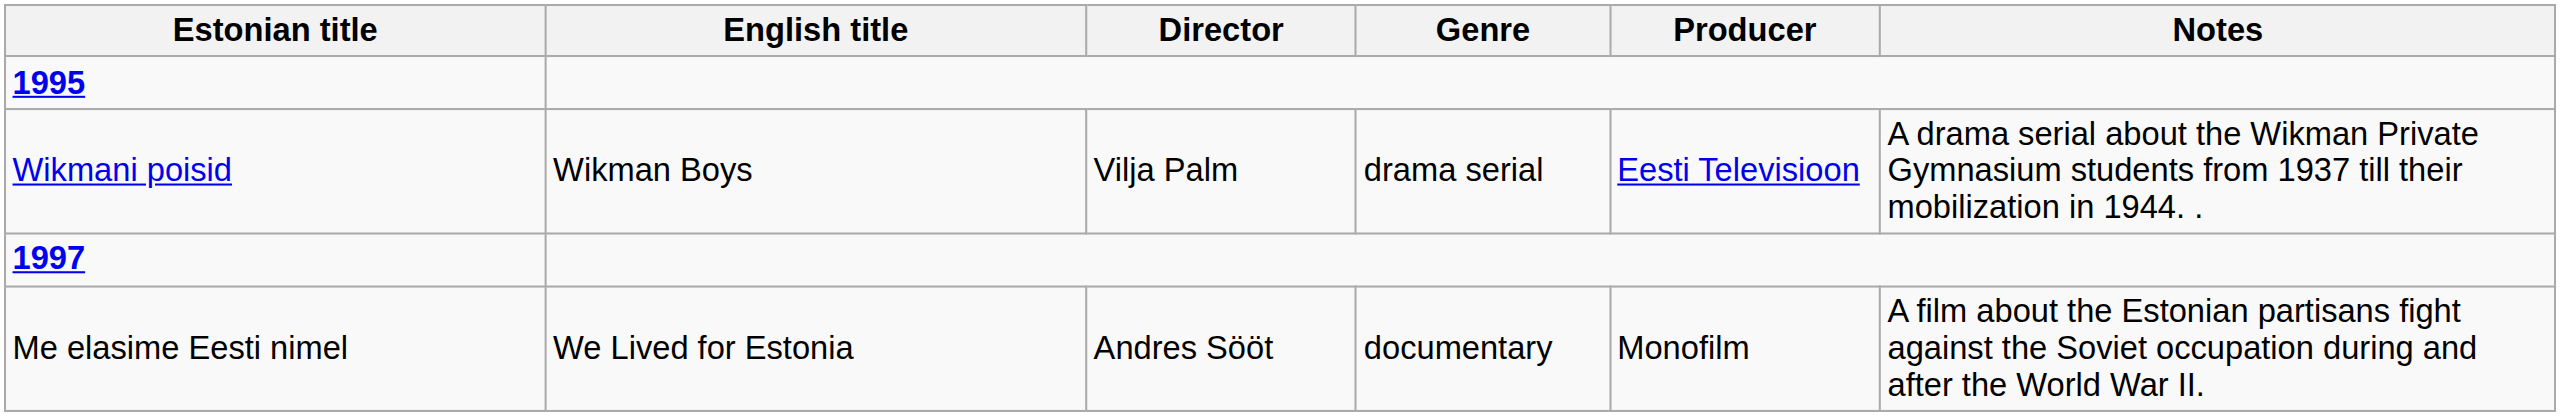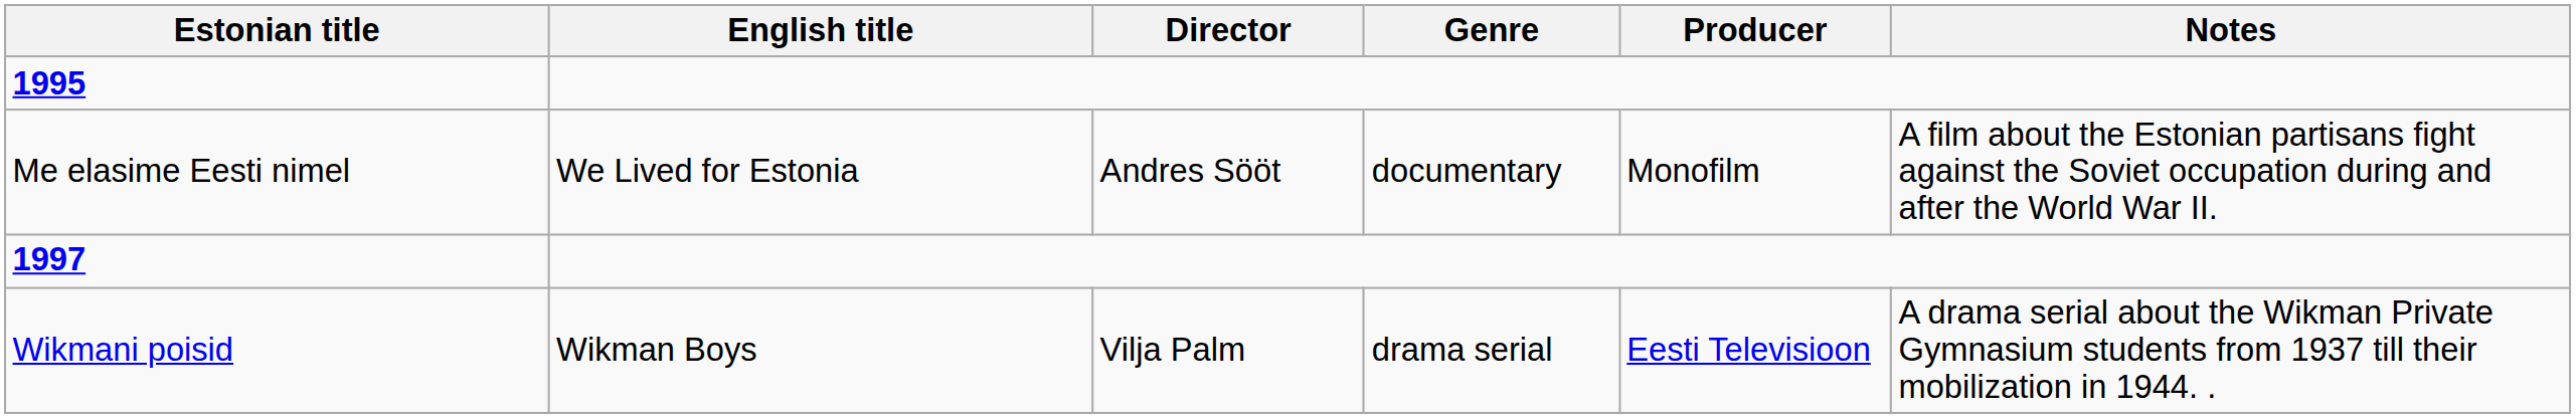 <table class="wikitable" width= "99%">
 <tr>
 <th width=16%>Estonian title</th>
 <th width=16%>English title</th>
 <th width=8%>Director</th>
 <th width=6%>Genre</th>
 <th width=8%>Producer</th>
 <th width=20%>Notes</th>
 </tr>
 <tr>
 <td><strong><a href='#'>1995</a></strong></td>
 </tr>
 <tr>
+<td>Me elasime Eesti nimel</td>
+<td>We Lived for Estonia</td>
+<td>Andres Sööt</td>
+<td>documentary</td>
+<td>Monofilm</td>
+<td>A film about the Estonian partisans fight against the Soviet occupation during and after the World War II.</td>
+</tr>
+<tr>
+<td><strong><a href='#'>1997</a></strong></td>
+</tr>
+<tr>
 <td><a href='#'>Wikmani poisid</a></td>
 <td>Wikman Boys</td>
 <td>Vilja Palm</td>
 <td>drama serial</td>
 <td><a href='#'>Eesti Televisioon</a></td>
 <td>A drama serial about the Wikman Private Gymnasium students from 1937 till their mobilization in 1944. .</td>
 </tr>
 <tr>
-<td><strong><a href='#'>1997</a></strong></td>
-</tr>
-<tr>
-<td>Me elasime Eesti nimel</td>
-<td>We Lived for Estonia</td>
-<td>Andres Sööt</td>
-<td>documentary</td>
-<td>Monofilm</td>
-<td>A film about the Estonian partisans fight against the Soviet occupation during and after the World War II.</td>
-</tr>
-<tr>
 </tr>
 </table>
